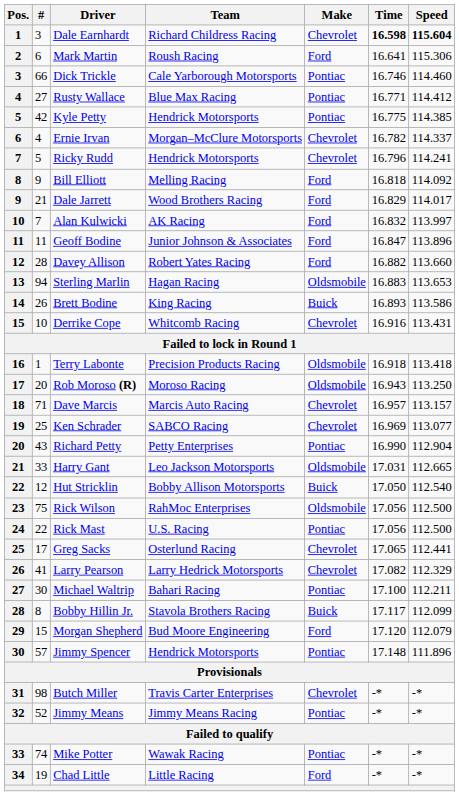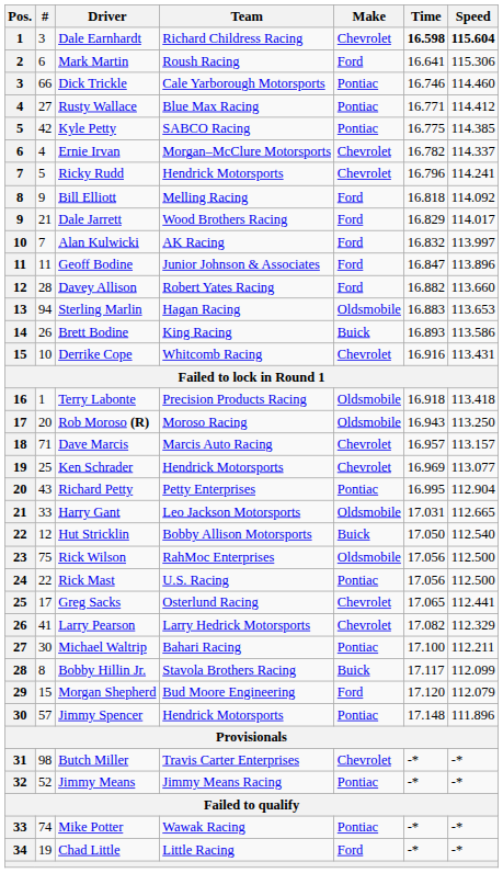 <table class="wikitable" style="font-size:95%">
 <tr>
 <th>Pos.</th>
 <th>#</th>
 <th>Driver</th>
 <th>Team</th>
 <th>Make</th>
 <th>Time</th>
 <th>Speed</th>
 </tr>
 <tr>
 <th>1</th>
 <td>3</td>
 <td><a href='#'>Dale Earnhardt</a></td>
 <td><a href='#'>Richard Childress Racing</a></td>
 <td><a href='#'>Chevrolet</a></td>
 <td><strong>16.598</strong></td>
 <td><strong>115.604</strong></td>
 </tr>
 <tr>
 <th>2</th>
 <td>6</td>
 <td><a href='#'>Mark Martin</a></td>
 <td><a href='#'>Roush Racing</a></td>
 <td><a href='#'>Ford</a></td>
 <td>16.641</td>
 <td>115.306</td>
 </tr>
 <tr>
 <th>3</th>
 <td>66</td>
 <td><a href='#'>Dick Trickle</a></td>
 <td><a href='#'>Cale Yarborough Motorsports</a></td>
 <td><a href='#'>Pontiac</a></td>
 <td>16.746</td>
 <td>114.460</td>
 </tr>
 <tr>
 <th>4</th>
 <td>27</td>
 <td><a href='#'>Rusty Wallace</a></td>
 <td><a href='#'>Blue Max Racing</a></td>
 <td><a href='#'>Pontiac</a></td>
 <td>16.771</td>
 <td>114.412</td>
 </tr>
 <tr>
 <th>5</th>
 <td>42</td>
 <td><a href='#'>Kyle Petty</a></td>
-<td><a href='#'>Hendrick Motorsports</a></td>
+<td><a href='#'>SABCO Racing</a></td>
 <td><a href='#'>Pontiac</a></td>
 <td>16.775</td>
 <td>114.385</td>
 </tr>
 <tr>
 <th>6</th>
 <td>4</td>
 <td><a href='#'>Ernie Irvan</a></td>
 <td><a href='#'>Morgan–McClure Motorsports</a></td>
 <td><a href='#'>Chevrolet</a></td>
 <td>16.782</td>
 <td>114.337</td>
 </tr>
 <tr>
 <th>7</th>
 <td>5</td>
 <td><a href='#'>Ricky Rudd</a></td>
 <td><a href='#'>Hendrick Motorsports</a></td>
 <td><a href='#'>Chevrolet</a></td>
 <td>16.796</td>
 <td>114.241</td>
 </tr>
 <tr>
 <th>8</th>
 <td>9</td>
 <td><a href='#'>Bill Elliott</a></td>
 <td><a href='#'>Melling Racing</a></td>
 <td><a href='#'>Ford</a></td>
 <td>16.818</td>
 <td>114.092</td>
 </tr>
 <tr>
 <th>9</th>
 <td>21</td>
 <td><a href='#'>Dale Jarrett</a></td>
 <td><a href='#'>Wood Brothers Racing</a></td>
 <td><a href='#'>Ford</a></td>
 <td>16.829</td>
 <td>114.017</td>
 </tr>
 <tr>
 <th>10</th>
 <td>7</td>
 <td><a href='#'>Alan Kulwicki</a></td>
 <td><a href='#'>AK Racing</a></td>
 <td><a href='#'>Ford</a></td>
 <td>16.832</td>
 <td>113.997</td>
 </tr>
 <tr>
 <th>11</th>
 <td>11</td>
 <td><a href='#'>Geoff Bodine</a></td>
 <td><a href='#'>Junior Johnson & Associates</a></td>
 <td><a href='#'>Ford</a></td>
 <td>16.847</td>
 <td>113.896</td>
 </tr>
 <tr>
 <th>12</th>
 <td>28</td>
 <td><a href='#'>Davey Allison</a></td>
 <td><a href='#'>Robert Yates Racing</a></td>
 <td><a href='#'>Ford</a></td>
 <td>16.882</td>
 <td>113.660</td>
 </tr>
 <tr>
 <th>13</th>
 <td>94</td>
 <td><a href='#'>Sterling Marlin</a></td>
 <td><a href='#'>Hagan Racing</a></td>
 <td><a href='#'>Oldsmobile</a></td>
 <td>16.883</td>
 <td>113.653</td>
 </tr>
 <tr>
 <th>14</th>
 <td>26</td>
 <td><a href='#'>Brett Bodine</a></td>
 <td><a href='#'>King Racing</a></td>
 <td><a href='#'>Buick</a></td>
 <td>16.893</td>
 <td>113.586</td>
 </tr>
 <tr>
 <th>15</th>
 <td>10</td>
 <td><a href='#'>Derrike Cope</a></td>
 <td><a href='#'>Whitcomb Racing</a></td>
 <td><a href='#'>Chevrolet</a></td>
 <td>16.916</td>
 <td>113.431</td>
 </tr>
 <tr>
 <th colspan="7">Failed to lock in Round 1</th>
 </tr>
 <tr>
 <th>16</th>
 <td>1</td>
 <td><a href='#'>Terry Labonte</a></td>
 <td><a href='#'>Precision Products Racing</a></td>
 <td><a href='#'>Oldsmobile</a></td>
 <td>16.918</td>
 <td>113.418</td>
 </tr>
 <tr>
 <th>17</th>
 <td>20</td>
 <td><a href='#'>Rob Moroso</a> <strong>(R)</strong></td>
 <td><a href='#'>Moroso Racing</a></td>
 <td><a href='#'>Oldsmobile</a></td>
 <td>16.943</td>
 <td>113.250</td>
 </tr>
 <tr>
 <th>18</th>
 <td>71</td>
 <td><a href='#'>Dave Marcis</a></td>
 <td><a href='#'>Marcis Auto Racing</a></td>
 <td><a href='#'>Chevrolet</a></td>
 <td>16.957</td>
 <td>113.157</td>
 </tr>
 <tr>
 <th>19</th>
 <td>25</td>
 <td><a href='#'>Ken Schrader</a></td>
-<td><a href='#'>SABCO Racing</a></td>
+<td><a href='#'>Hendrick Motorsports</a></td>
 <td><a href='#'>Chevrolet</a></td>
 <td>16.969</td>
 <td>113.077</td>
 </tr>
 <tr>
 <th>20</th>
 <td>43</td>
 <td><a href='#'>Richard Petty</a></td>
 <td><a href='#'>Petty Enterprises</a></td>
 <td><a href='#'>Pontiac</a></td>
-<td>16.990</td>
+<td>16.995</td>
 <td>112.904</td>
 </tr>
 <tr>
 <th>21</th>
 <td>33</td>
 <td><a href='#'>Harry Gant</a></td>
 <td><a href='#'>Leo Jackson Motorsports</a></td>
 <td><a href='#'>Oldsmobile</a></td>
 <td>17.031</td>
 <td>112.665</td>
 </tr>
 <tr>
 <th>22</th>
 <td>12</td>
 <td><a href='#'>Hut Stricklin</a></td>
 <td><a href='#'>Bobby Allison Motorsports</a></td>
 <td><a href='#'>Buick</a></td>
 <td>17.050</td>
 <td>112.540</td>
 </tr>
 <tr>
 <th>23</th>
 <td>75</td>
 <td><a href='#'>Rick Wilson</a></td>
 <td><a href='#'>RahMoc Enterprises</a></td>
 <td><a href='#'>Oldsmobile</a></td>
 <td>17.056</td>
 <td>112.500</td>
 </tr>
 <tr>
 <th>24</th>
 <td>22</td>
 <td><a href='#'>Rick Mast</a></td>
 <td><a href='#'>U.S. Racing</a></td>
 <td><a href='#'>Pontiac</a></td>
 <td>17.056</td>
 <td>112.500</td>
 </tr>
 <tr>
 <th>25</th>
 <td>17</td>
 <td><a href='#'>Greg Sacks</a></td>
 <td><a href='#'>Osterlund Racing</a></td>
 <td><a href='#'>Chevrolet</a></td>
 <td>17.065</td>
 <td>112.441</td>
 </tr>
 <tr>
 <th>26</th>
 <td>41</td>
 <td><a href='#'>Larry Pearson</a></td>
 <td><a href='#'>Larry Hedrick Motorsports</a></td>
 <td><a href='#'>Chevrolet</a></td>
 <td>17.082</td>
 <td>112.329</td>
 </tr>
 <tr>
 <th>27</th>
 <td>30</td>
 <td><a href='#'>Michael Waltrip</a></td>
 <td><a href='#'>Bahari Racing</a></td>
 <td><a href='#'>Pontiac</a></td>
 <td>17.100</td>
 <td>112.211</td>
 </tr>
 <tr>
 <th>28</th>
 <td>8</td>
 <td><a href='#'>Bobby Hillin Jr.</a></td>
 <td><a href='#'>Stavola Brothers Racing</a></td>
 <td><a href='#'>Buick</a></td>
 <td>17.117</td>
 <td>112.099</td>
 </tr>
 <tr>
 <th>29</th>
 <td>15</td>
 <td><a href='#'>Morgan Shepherd</a></td>
 <td><a href='#'>Bud Moore Engineering</a></td>
 <td><a href='#'>Ford</a></td>
 <td>17.120</td>
 <td>112.079</td>
 </tr>
 <tr>
 <th>30</th>
 <td>57</td>
 <td><a href='#'>Jimmy Spencer</a></td>
 <td><a href='#'>Hendrick Motorsports</a></td>
 <td><a href='#'>Pontiac</a></td>
 <td>17.148</td>
 <td>111.896</td>
 </tr>
 <tr>
 <th colspan="7">Provisionals</th>
 </tr>
 <tr>
 <th>31</th>
 <td>98</td>
 <td><a href='#'>Butch Miller</a></td>
 <td><a href='#'>Travis Carter Enterprises</a></td>
 <td><a href='#'>Chevrolet</a></td>
 <td>-*</td>
 <td>-*</td>
 </tr>
 <tr>
 <th>32</th>
 <td>52</td>
 <td><a href='#'>Jimmy Means</a></td>
 <td><a href='#'>Jimmy Means Racing</a></td>
 <td><a href='#'>Pontiac</a></td>
 <td>-*</td>
 <td>-*</td>
 </tr>
 <tr>
 <th colspan="7">Failed to qualify</th>
 </tr>
 <tr>
 <th>33</th>
 <td>74</td>
 <td><a href='#'>Mike Potter</a></td>
 <td><a href='#'>Wawak Racing</a></td>
 <td><a href='#'>Pontiac</a></td>
 <td>-*</td>
 <td>-*</td>
 </tr>
 <tr>
 <th>34</th>
 <td>19</td>
 <td><a href='#'>Chad Little</a></td>
 <td><a href='#'>Little Racing</a></td>
 <td><a href='#'>Ford</a></td>
 <td>-*</td>
 <td>-*</td>
 </tr>
 <tr>
 <th colspan="7"></th>
 </tr>
 </table>
